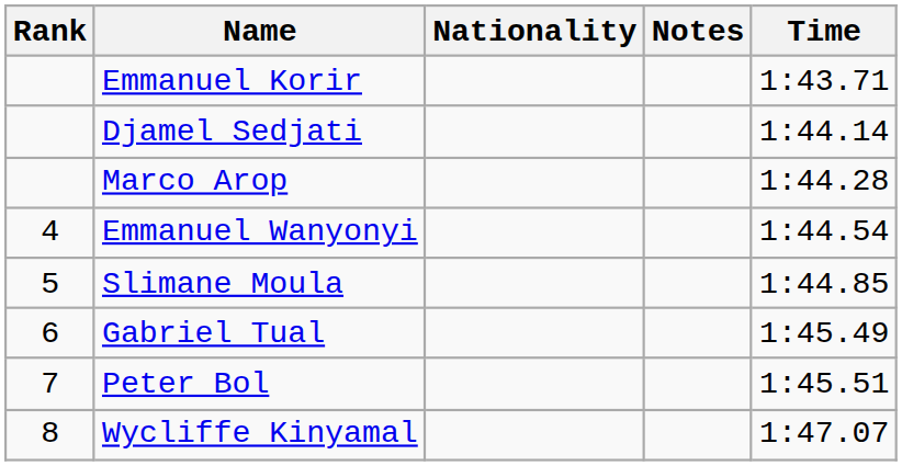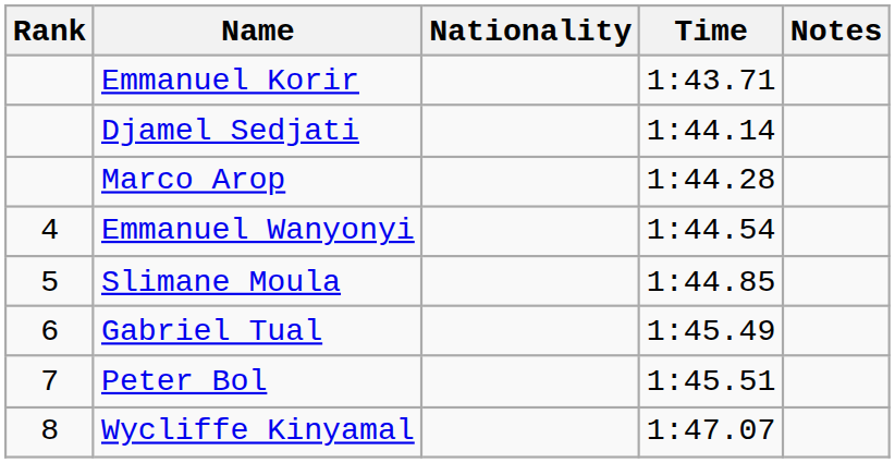 <table class="wikitable sortable" style="text-align:center">
 <tr>
 <th>Rank</th>
 <th>Name</th>
 <th>Nationality</th>
+<th>Time</th>
 <th>Notes</th>
-<th>Time</th>
 </tr>
 <tr>
 <td></td>
 <td align=left><a href='#'>Emmanuel Korir</a></td>
 <td align=left></td>
+<td>1:43.71</td>
 <td></td>
-<td>1:43.71</td>
 </tr>
 <tr>
 <td></td>
 <td align=left><a href='#'>Djamel Sedjati</a></td>
 <td align=left></td>
+<td>1:44.14</td>
 <td></td>
-<td>1:44.14</td>
 </tr>
 <tr>
 <td></td>
 <td align=left><a href='#'>Marco Arop</a></td>
 <td align=left></td>
+<td>1:44.28</td>
 <td></td>
-<td>1:44.28</td>
 </tr>
 <tr>
 <td>4</td>
 <td align=left><a href='#'>Emmanuel Wanyonyi</a></td>
 <td align=left></td>
+<td>1:44.54</td>
 <td></td>
-<td>1:44.54</td>
 </tr>
 <tr>
 <td>5</td>
 <td align=left><a href='#'>Slimane Moula</a></td>
 <td align=left></td>
+<td>1:44.85</td>
 <td></td>
-<td>1:44.85</td>
 </tr>
 <tr>
 <td>6</td>
 <td align=left><a href='#'>Gabriel Tual</a></td>
 <td align=left></td>
+<td>1:45.49</td>
 <td></td>
-<td>1:45.49</td>
 </tr>
 <tr>
 <td>7</td>
 <td align=left><a href='#'>Peter Bol</a></td>
 <td align=left></td>
+<td>1:45.51</td>
 <td></td>
-<td>1:45.51</td>
 </tr>
 <tr>
 <td>8</td>
 <td align=left><a href='#'>Wycliffe Kinyamal</a></td>
 <td align=left></td>
+<td>1:47.07</td>
 <td></td>
-<td>1:47.07</td>
 </tr>
 </table>
